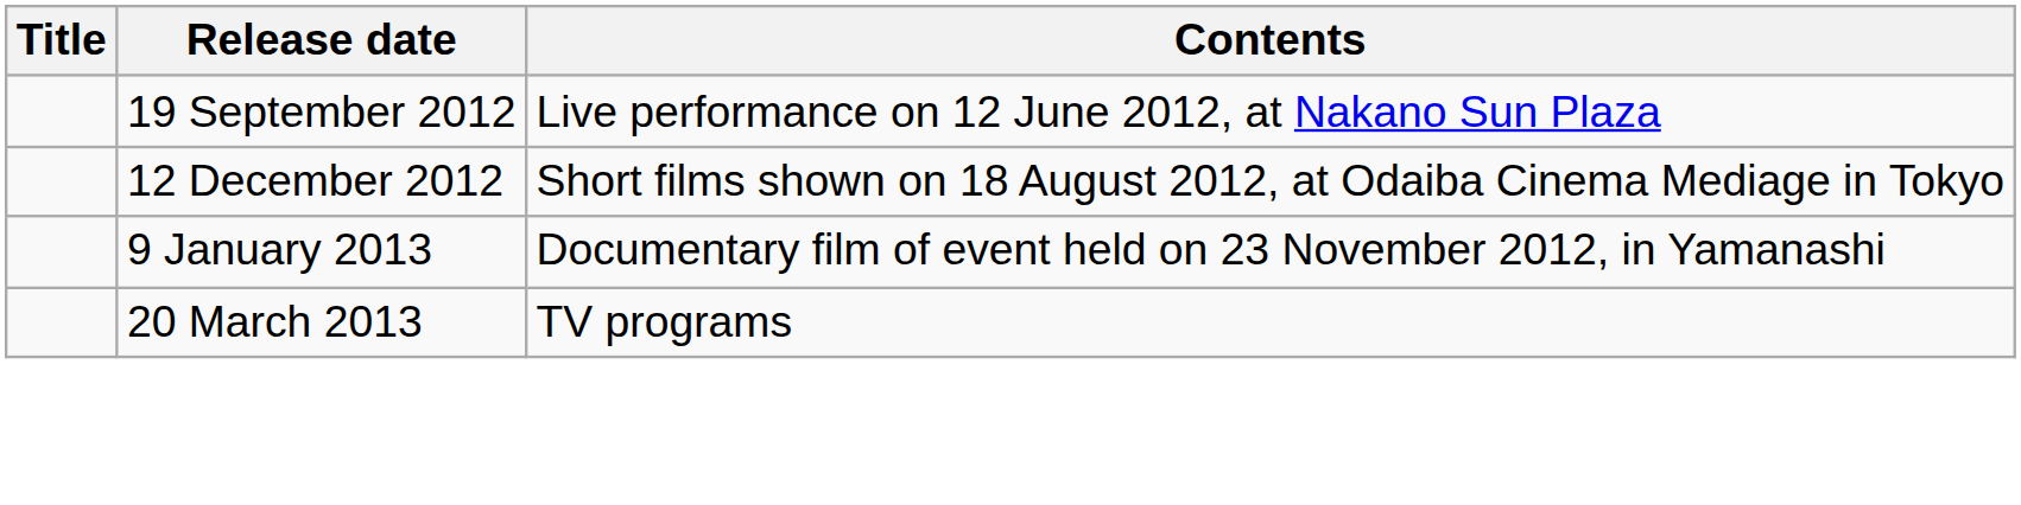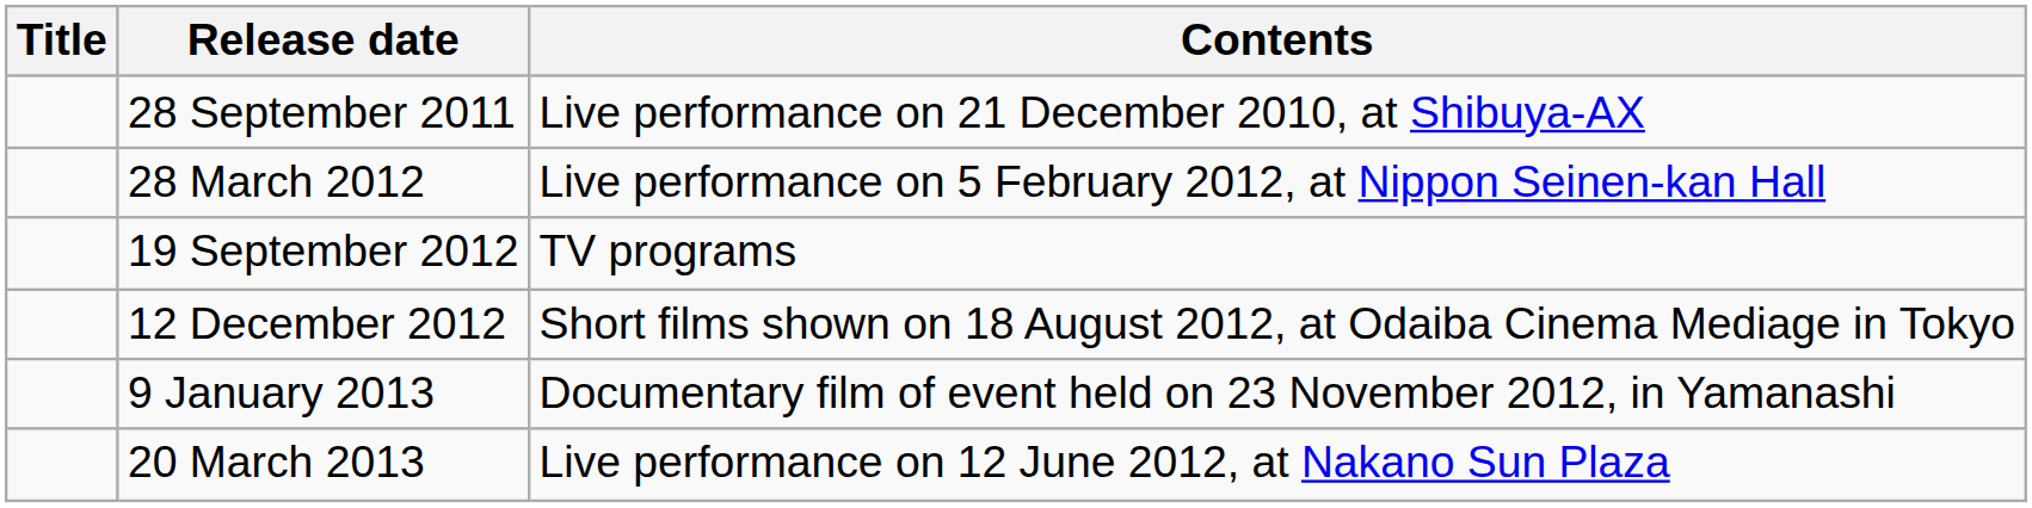 <table class="wikitable">
 <tr>
 <th>Title</th>
 <th>Release date</th>
 <th>Contents</th>
 </tr>
 <tr>
 <td></td>
+<td>28 September 2011</td>
+<td>Live performance on 21 December 2010, at <a href='#'>Shibuya-AX</a></td>
+</tr>
+<tr>
+<td></td>
+<td>28 March 2012</td>
+<td>Live performance on 5 February 2012, at <a href='#'>Nippon Seinen-kan Hall</a></td>
+</tr>
+<tr>
+<td></td>
 <td>19 September 2012</td>
-<td>Live performance on 12 June 2012, at <a href='#'>Nakano Sun Plaza</a></td>
+<td>TV programs</td>
 </tr>
 <tr>
 <td></td>
 <td>12 December 2012</td>
 <td>Short films shown on 18 August 2012, at Odaiba Cinema Mediage in Tokyo</td>
 </tr>
 <tr>
 <td></td>
 <td>9 January 2013</td>
 <td>Documentary film of event held on 23 November 2012, in Yamanashi</td>
 </tr>
 <tr>
 <td></td>
 <td>20 March 2013</td>
-<td>TV programs</td>
+<td>Live performance on 12 June 2012, at <a href='#'>Nakano Sun Plaza</a></td>
 </tr>
 </table>
